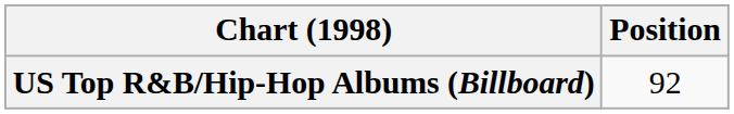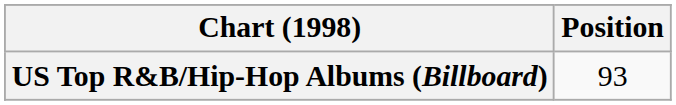 <table class="wikitable plainrowheaders" style="text-align:center">
 <tr>
 <th scope="col">Chart (1998)</th>
 <th scope="col">Position</th>
 </tr>
 <tr>
 <th scope="row">US Top R&B/Hip-Hop Albums (<em>Billboard</em>)</th>
-<td>92</td>
+<td>93</td>
 </tr>
 </table>
